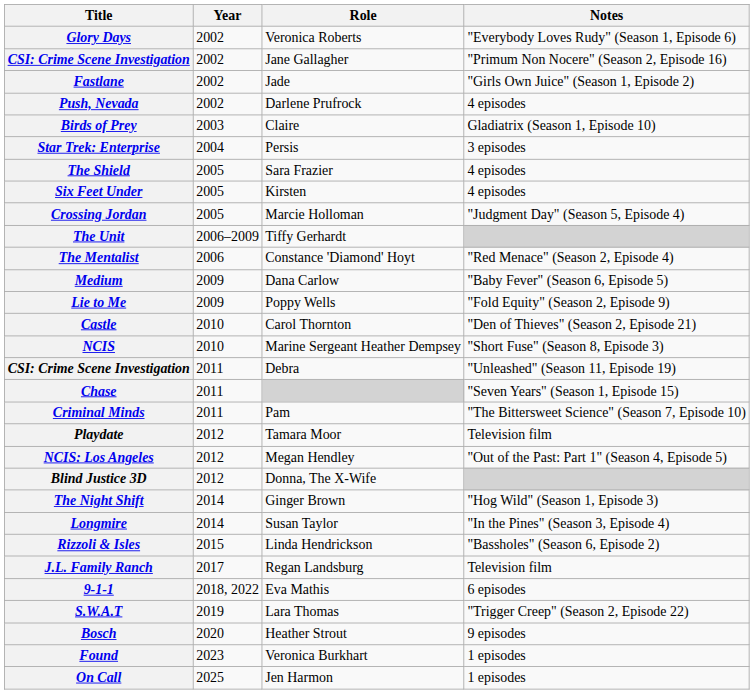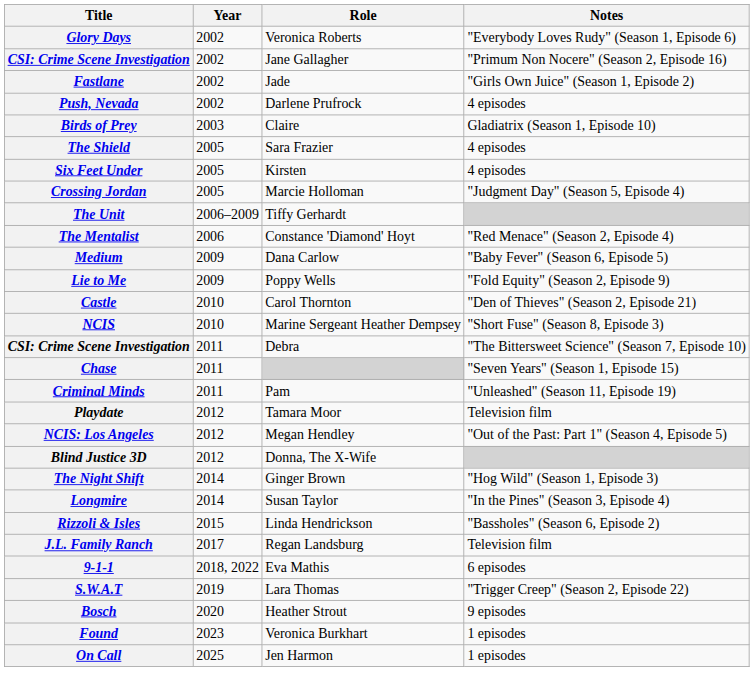 <table class="wikitable plainrowheaders">
 <tr>
 <th scope="col">Title</th>
 <th scope="col">Year</th>
 <th scope="col">Role</th>
 <th scope="col">Notes</th>
 </tr>
 <tr>
 <th scope="row"><em><a href='#'>Glory Days</a></em></th>
 <td>2002</td>
 <td>Veronica Roberts</td>
 <td>"Everybody Loves Rudy" (Season 1, Episode 6)</td>
 </tr>
 <tr>
 <th scope="row"><em><a href='#'>CSI: Crime Scene Investigation</a></em></th>
 <td>2002</td>
 <td>Jane Gallagher</td>
 <td>"Primum Non Nocere" (Season 2, Episode 16)</td>
 </tr>
 <tr>
 <th scope="row"><em><a href='#'>Fastlane</a></em></th>
 <td>2002</td>
 <td>Jade</td>
 <td>"Girls Own Juice" (Season 1, Episode 2)</td>
 </tr>
 <tr>
 <th scope="row"><em><a href='#'>Push, Nevada</a></em></th>
 <td>2002</td>
 <td>Darlene Prufrock</td>
 <td>4 episodes</td>
 </tr>
 <tr>
 <th scope="row"><em><a href='#'>Birds of Prey</a></em></th>
 <td>2003</td>
 <td>Claire</td>
 <td>Gladiatrix (Season 1, Episode 10)</td>
-</tr>
-<tr>
-<th scope="row"><em><a href='#'>Star Trek: Enterprise</a></em></th>
-<td>2004</td>
-<td>Persis</td>
-<td>3 episodes</td>
 </tr>
 <tr>
 <th scope="row"><em><a href='#'>The Shield</a></em></th>
 <td>2005</td>
 <td>Sara Frazier</td>
 <td>4 episodes</td>
 </tr>
 <tr>
 <th scope="row"><em><a href='#'>Six Feet Under</a></em></th>
 <td>2005</td>
 <td>Kirsten</td>
 <td>4 episodes</td>
 </tr>
 <tr>
 <th scope="row"><em><a href='#'>Crossing Jordan</a></em></th>
 <td>2005</td>
 <td>Marcie Holloman</td>
 <td>"Judgment Day" (Season 5, Episode 4)</td>
 </tr>
 <tr>
 <th scope="row"><em><a href='#'>The Unit</a></em></th>
 <td>2006–2009</td>
 <td>Tiffy Gerhardt</td>
 <td style="background-color:#D3D3D3;"></td>
 </tr>
 <tr>
 <th scope="row"><em><a href='#'>The Mentalist</a></em></th>
 <td>2006</td>
 <td>Constance 'Diamond' Hoyt</td>
 <td>"Red Menace" (Season 2, Episode 4)</td>
 </tr>
 <tr>
 <th scope="row"><em><a href='#'>Medium</a></em></th>
 <td>2009</td>
 <td>Dana Carlow</td>
 <td>"Baby Fever" (Season 6, Episode 5)</td>
 </tr>
 <tr>
 <th scope="row"><em><a href='#'>Lie to Me</a></em></th>
 <td>2009</td>
 <td>Poppy Wells</td>
 <td>"Fold Equity" (Season 2, Episode 9)</td>
 </tr>
 <tr>
 <th scope="row"><em><a href='#'>Castle</a></em></th>
 <td>2010</td>
 <td>Carol Thornton</td>
 <td>"Den of Thieves" (Season 2, Episode 21)</td>
 </tr>
 <tr>
 <th scope="row"><em><a href='#'>NCIS</a></em></th>
 <td>2010</td>
 <td>Marine Sergeant Heather Dempsey</td>
 <td>"Short Fuse" (Season 8, Episode 3)</td>
 </tr>
 <tr>
 <th scope="row"><em>CSI: Crime Scene Investigation</em></th>
 <td>2011</td>
 <td>Debra</td>
-<td>"Unleashed" (Season 11, Episode 19)</td>
+<td>"The Bittersweet Science" (Season 7, Episode 10)</td>
 </tr>
 <tr>
 <th scope="row"><em><a href='#'>Chase</a></em></th>
 <td>2011</td>
 <td style="background-color:#D3D3D3;"></td>
 <td>"Seven Years" (Season 1, Episode 15)</td>
 </tr>
 <tr>
 <th scope="row"><em><a href='#'>Criminal Minds</a></em></th>
 <td>2011</td>
 <td>Pam</td>
-<td>"The Bittersweet Science" (Season 7, Episode 10)</td>
+<td>"Unleashed" (Season 11, Episode 19)</td>
 </tr>
 <tr>
 <th scope="row"><em>Playdate</em></th>
 <td>2012</td>
 <td>Tamara Moor</td>
 <td>Television film</td>
 </tr>
 <tr>
 <th scope="row"><em><a href='#'>NCIS: Los Angeles</a></em></th>
 <td>2012</td>
 <td>Megan Hendley</td>
 <td>"Out of the Past: Part 1" (Season 4, Episode 5)</td>
 </tr>
 <tr>
 <th scope="row"><em>Blind Justice 3D</em></th>
 <td>2012</td>
 <td>Donna, The X-Wife</td>
 <td style="background-color:#D3D3D3;"></td>
 </tr>
 <tr>
 <th scope="row"><em><a href='#'>The Night Shift</a></em></th>
 <td>2014</td>
 <td>Ginger Brown</td>
 <td>"Hog Wild" (Season 1, Episode 3)</td>
 </tr>
 <tr>
 <th scope="row"><em><a href='#'>Longmire</a></em></th>
 <td>2014</td>
 <td>Susan Taylor</td>
 <td>"In the Pines" (Season 3, Episode 4)</td>
 </tr>
 <tr>
 <th scope="row"><em><a href='#'>Rizzoli & Isles</a></em></th>
 <td>2015</td>
 <td>Linda Hendrickson</td>
 <td>"Bassholes" (Season 6, Episode 2)</td>
 </tr>
 <tr>
 <th scope="row"><em><a href='#'>J.L. Family Ranch</a></em></th>
 <td>2017</td>
 <td>Regan Landsburg</td>
 <td>Television film</td>
 </tr>
 <tr>
 <th scope="row"><em><a href='#'>9-1-1</a></em></th>
 <td>2018, 2022</td>
 <td>Eva Mathis</td>
 <td>6 episodes</td>
 </tr>
 <tr>
 <th scope="row"><em><a href='#'>S.W.A.T</a></em></th>
 <td>2019</td>
 <td>Lara Thomas</td>
 <td>"Trigger Creep" (Season 2, Episode 22)</td>
 </tr>
 <tr>
 <th scope="row"><em><a href='#'>Bosch</a></em></th>
 <td>2020</td>
 <td>Heather Strout</td>
 <td>9 episodes</td>
 </tr>
 <tr>
 <th scope="row"><em><a href='#'>Found</a></em></th>
 <td>2023</td>
 <td>Veronica Burkhart</td>
 <td>1 episodes</td>
 </tr>
 <tr>
 <th scope="row"><em><a href='#'>On Call</a></em></th>
 <td>2025</td>
 <td>Jen Harmon</td>
 <td>1 episodes</td>
 </tr>
 </table>
